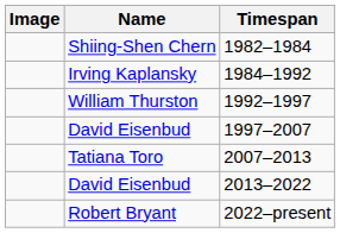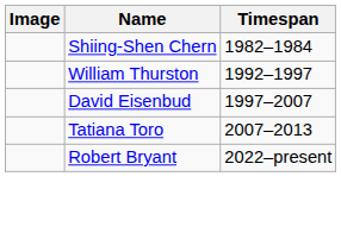 <table class="wikitable sortable">
 <tr>
 <th>Image</th>
 <th>Name</th>
 <th>Timespan</th>
 </tr>
 <tr>
 <td></td>
 <td><a href='#'>Shiing-Shen Chern</a></td>
 <td>1982–1984</td>
-</tr>
-<tr>
-<td></td>
-<td><a href='#'>Irving Kaplansky</a></td>
-<td>1984–1992</td>
 </tr>
 <tr>
 <td></td>
 <td><a href='#'>William Thurston</a></td>
 <td>1992–1997</td>
 </tr>
 <tr>
 <td></td>
 <td><a href='#'>David Eisenbud</a></td>
 <td>1997–2007</td>
 </tr>
 <tr>
 <td></td>
 <td><a href='#'>Tatiana Toro</a></td>
 <td>2007–2013</td>
 </tr>
 <tr>
 <td></td>
-<td><a href='#'>David Eisenbud</a></td>
-<td>2013–2022</td>
-</tr>
-<tr>
-<td></td>
 <td><a href='#'>Robert Bryant</a></td>
 <td>2022–present</td>
 </tr>
 </table>
